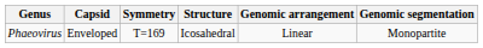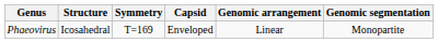 <table class="wikitable sortable" style="text-align:center">
 <tr>
 <th>Genus</th>
+<th>Structure</th>
+<th>Symmetry</th>
 <th>Capsid</th>
-<th>Symmetry</th>
-<th>Structure</th>
 <th>Genomic arrangement</th>
 <th>Genomic segmentation</th>
 </tr>
 <tr>
 <td><em>Phaeovirus</em></td>
+<td>Icosahedral</td>
+<td>T=169</td>
 <td>Enveloped</td>
-<td>T=169</td>
-<td>Icosahedral</td>
 <td>Linear</td>
 <td>Monopartite</td>
 </tr>
 </table>
